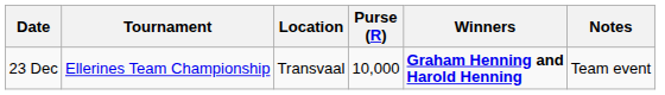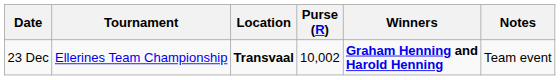 <table class="wikitable" style="font-size:95%">
 <tr>
 <th>Date</th>
 <th>Tournament</th>
 <th>Location</th>
 <th>Purse<br>(<a href='#'>R</a>)</th>
 <th>Winners</th>
 <th>Notes</th>
 </tr>
 <tr>
 <td>23 Dec</td>
 <td><a href='#'>Ellerines Team Championship</a></td>
-<td>Transvaal</td>
-<td align=right>10,000</td>
+<td><strong>Transvaal</strong></td>
+<td align=right>10,002</td>
 <td><strong> <a href='#'>Graham Henning</a> and<br> <a href='#'>Harold Henning</a></strong></td>
 <td>Team event</td>
 </tr>
 </table>
